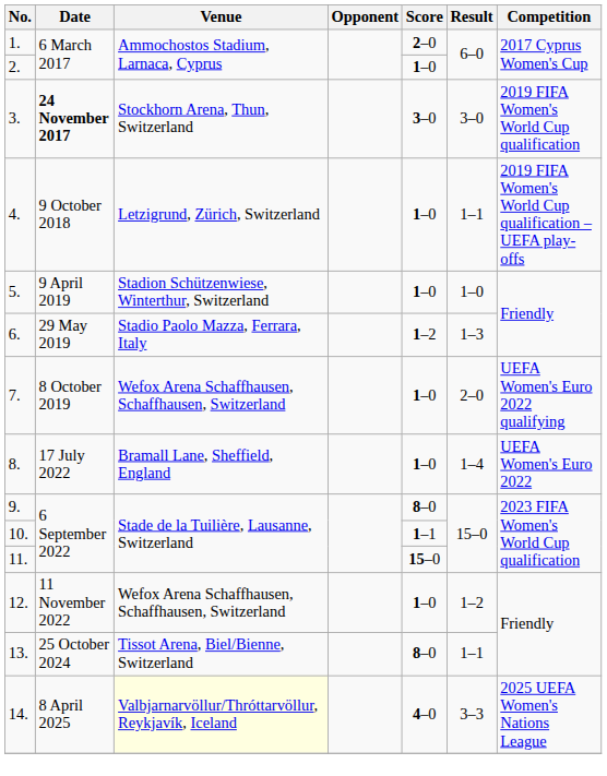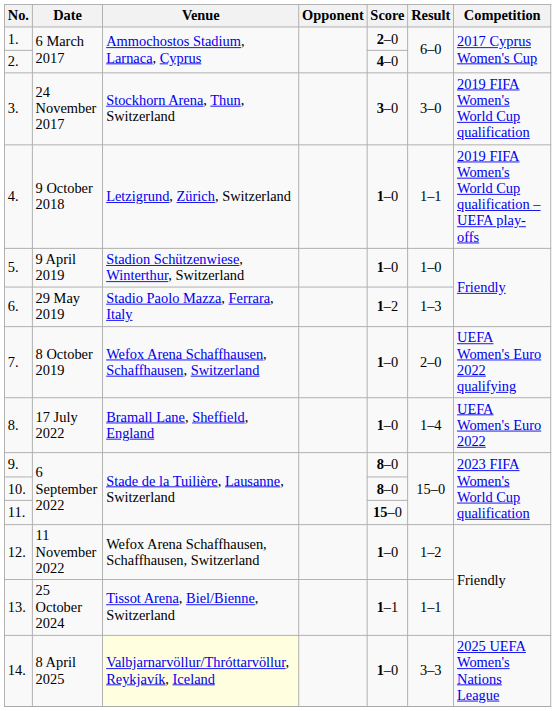 <table class="wikitable">
 <tr>
 <th>No.</th>
 <th>Date</th>
 <th>Venue</th>
 <th>Opponent</th>
 <th>Score</th>
 <th>Result</th>
 <th>Competition</th>
 </tr>
 <tr>
 <td>1.</td>
 <td rowspan=2>6 March 2017</td>
 <td rowspan=2><a href='#'>Ammochostos Stadium</a>, <a href='#'>Larnaca</a>, <a href='#'>Cyprus</a></td>
 <td rowspan=2></td>
 <td align=center><strong>2</strong>–0</td>
 <td rowspan=2 align=center>6–0</td>
 <td rowspan=2><a href='#'>2017 Cyprus Women's Cup</a></td>
 </tr>
 <tr>
 <td>2.</td>
-<td align=center><strong>1</strong>–0</td>
+<td align=center><strong>4</strong>–0</td>
 </tr>
 <tr>
 <td>3.</td>
-<td><strong>24 November 2017</strong></td>
+<td>24 November 2017</td>
 <td><a href='#'>Stockhorn Arena</a>, <a href='#'>Thun</a>, Switzerland</td>
 <td></td>
 <td align=center><strong>3</strong>–0</td>
 <td align=center>3–0</td>
 <td><a href='#'>2019 FIFA Women's World Cup qualification</a></td>
 </tr>
 <tr>
 <td>4.</td>
 <td>9 October 2018</td>
 <td><a href='#'>Letzigrund</a>, <a href='#'>Zürich</a>, Switzerland</td>
 <td></td>
 <td align=center><strong>1</strong>–0</td>
 <td align=center>1–1</td>
 <td><a href='#'>2019 FIFA Women's World Cup qualification – UEFA play-offs</a></td>
 </tr>
 <tr>
 <td>5.</td>
 <td>9 April 2019</td>
 <td><a href='#'>Stadion Schützenwiese</a>, <a href='#'>Winterthur</a>, Switzerland</td>
 <td></td>
 <td align=center><strong>1</strong>–0</td>
 <td align=center>1–0</td>
 <td rowspan=2><a href='#'>Friendly</a></td>
 </tr>
 <tr>
 <td>6.</td>
 <td>29 May 2019</td>
 <td><a href='#'>Stadio Paolo Mazza</a>, <a href='#'>Ferrara</a>, <a href='#'>Italy</a></td>
 <td></td>
 <td align=center><strong>1</strong>–2</td>
 <td align=center>1–3</td>
 </tr>
 <tr>
 <td>7.</td>
 <td>8 October 2019</td>
 <td><a href='#'>Wefox Arena Schaffhausen</a>, <a href='#'>Schaffhausen</a>, <a href='#'>Switzerland</a></td>
 <td></td>
 <td align=center><strong>1</strong>–0</td>
 <td align=center>2–0</td>
 <td><a href='#'>UEFA Women's Euro 2022 qualifying</a></td>
 </tr>
 <tr>
 <td>8.</td>
 <td>17 July 2022</td>
 <td><a href='#'>Bramall Lane</a>, <a href='#'>Sheffield</a>, <a href='#'>England</a></td>
 <td></td>
 <td align=center><strong>1</strong>–0</td>
 <td align=center>1–4</td>
 <td><a href='#'>UEFA Women's Euro 2022</a></td>
 </tr>
 <tr>
 <td>9.</td>
 <td rowspan=3>6 September 2022</td>
 <td rowspan=3><a href='#'>Stade de la Tuilière</a>, <a href='#'>Lausanne</a>, Switzerland</td>
 <td rowspan=3></td>
 <td align=center><strong>8</strong>–0</td>
 <td rowspan=3 align=center>15–0</td>
 <td rowspan=3><a href='#'>2023 FIFA Women's World Cup qualification</a></td>
 </tr>
 <tr>
 <td>10.</td>
-<td align=center><strong>1</strong>–1</td>
+<td align=center><strong>8</strong>–0</td>
 </tr>
 <tr>
 <td>11.</td>
 <td align=center><strong>15</strong>–0</td>
 </tr>
 <tr>
 <td>12.</td>
 <td>11 November 2022</td>
 <td>Wefox Arena Schaffhausen, Schaffhausen, Switzerland</td>
 <td></td>
 <td align=center><strong>1</strong>–0</td>
 <td align=center>1–2</td>
 <td rowspan=2>Friendly</td>
 </tr>
 <tr>
 <td>13.</td>
 <td>25 October 2024</td>
 <td><a href='#'>Tissot Arena</a>, <a href='#'>Biel/Bienne</a>, Switzerland</td>
 <td></td>
-<td align=center><strong>8</strong>–0</td>
+<td align=center><strong>1</strong>–1</td>
 <td align=center>1–1</td>
 </tr>
 <tr>
 <td>14.</td>
 <td>8 April 2025</td>
 <td style="background: lightyellow;"><a href='#'>Valbjarnarvöllur/Thróttarvöllur</a>, <a href='#'>Reykjavík</a>, <a href='#'>Iceland</a></td>
 <td></td>
-<td align=center><strong>4</strong>–0</td>
+<td align=center><strong>1</strong>–0</td>
 <td align=center>3–3</td>
 <td><a href='#'>2025 UEFA Women's Nations League</a></td>
 </tr>
 <tr>
 </tr>
 </table>
